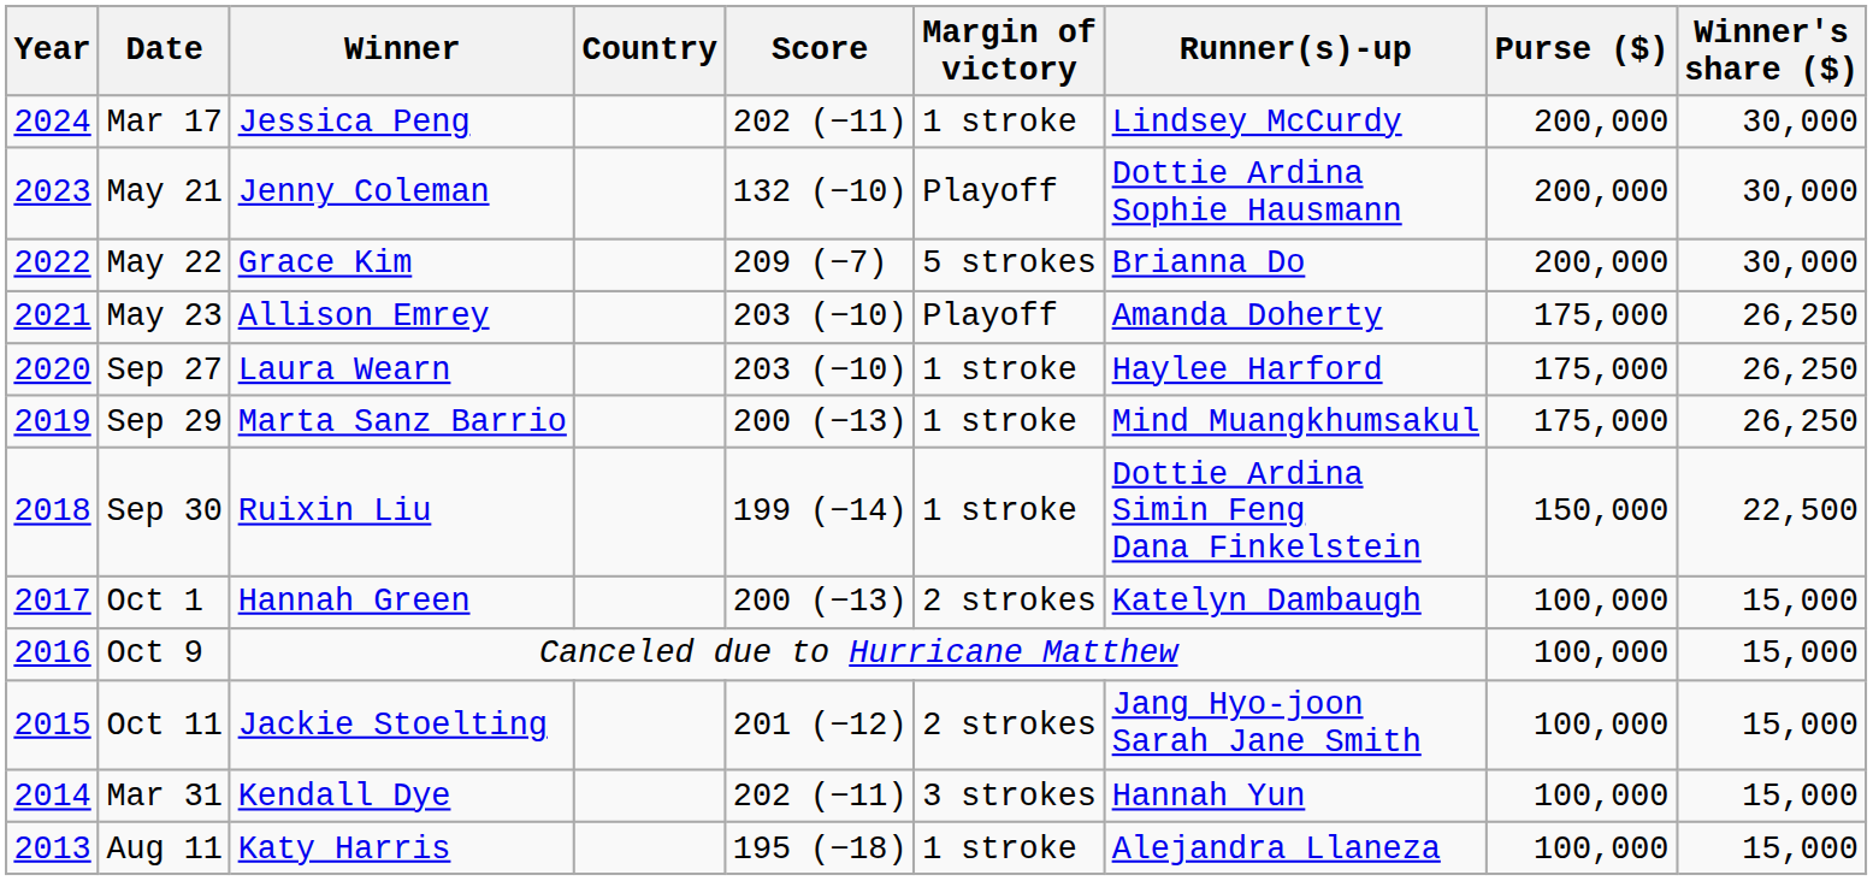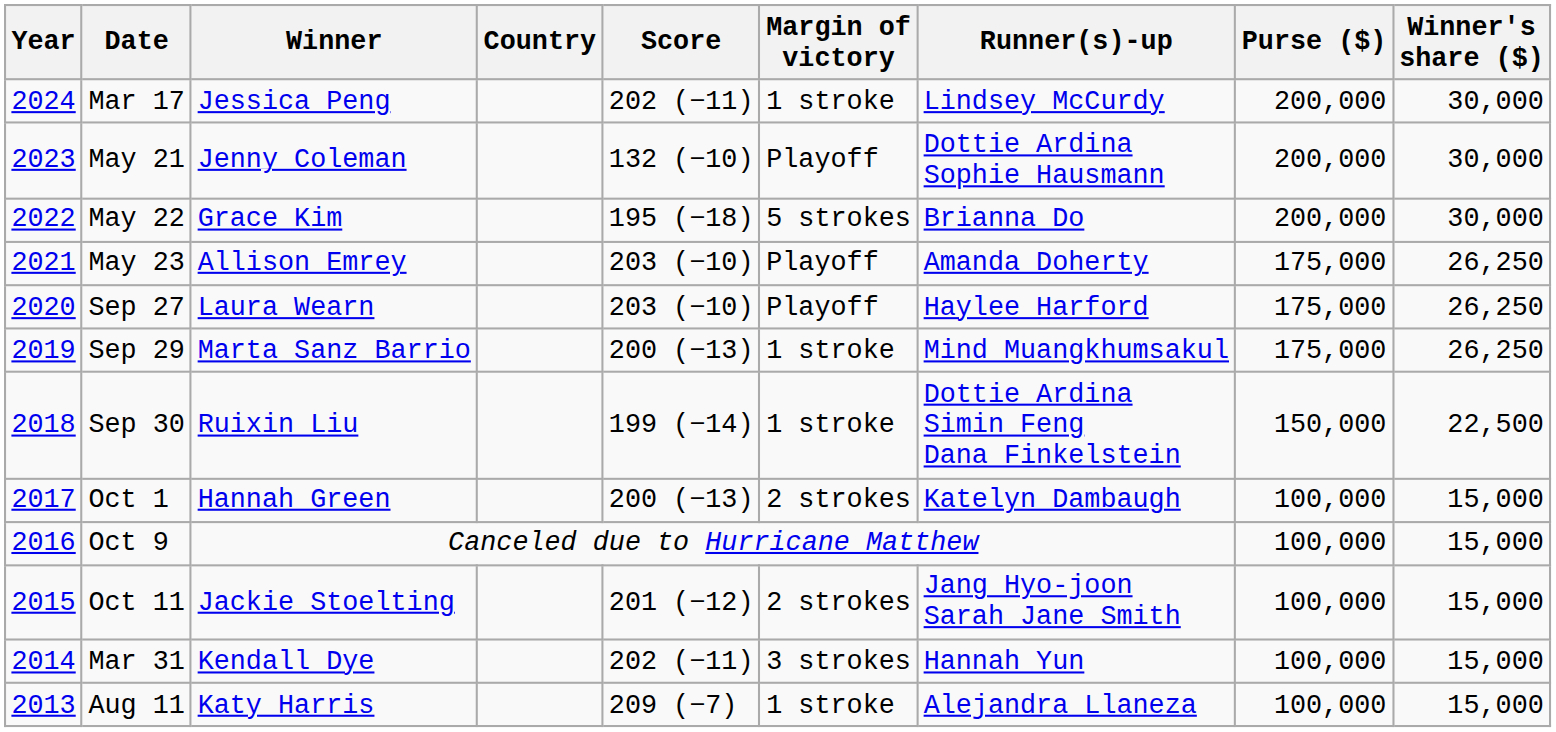 <table class="wikitable">
 <tr>
 <th>Year</th>
 <th>Date</th>
 <th>Winner</th>
 <th>Country</th>
 <th>Score</th>
 <th>Margin of<br>victory</th>
 <th>Runner(s)-up</th>
 <th>Purse ($)</th>
 <th>Winner's<br>share ($)</th>
 </tr>
 <tr>
 <td><a href='#'>2024</a></td>
 <td>Mar 17</td>
 <td><a href='#'>Jessica Peng</a></td>
 <td></td>
 <td>202 (−11)</td>
 <td>1 stroke</td>
 <td> <a href='#'>Lindsey McCurdy</a></td>
 <td align=right>200,000</td>
 <td align=right>30,000</td>
 </tr>
 <tr>
 <td><a href='#'>2023</a></td>
 <td>May 21</td>
 <td><a href='#'>Jenny Coleman</a></td>
 <td></td>
 <td>132 (−10)</td>
 <td>Playoff</td>
 <td> <a href='#'>Dottie Ardina</a><br> <a href='#'>Sophie Hausmann</a></td>
 <td align=right>200,000</td>
 <td align=right>30,000</td>
 </tr>
 <tr>
 <td><a href='#'>2022</a></td>
 <td>May 22</td>
 <td><a href='#'>Grace Kim</a></td>
 <td></td>
-<td>209 (−7)</td>
+<td>195 (−18)</td>
 <td>5 strokes</td>
 <td> <a href='#'>Brianna Do</a></td>
 <td align=right>200,000</td>
 <td align=right>30,000</td>
 </tr>
 <tr>
 <td><a href='#'>2021</a></td>
 <td>May 23</td>
 <td><a href='#'>Allison Emrey</a></td>
 <td></td>
 <td>203 (−10)</td>
 <td>Playoff</td>
 <td> <a href='#'>Amanda Doherty</a></td>
 <td align=right>175,000</td>
 <td align=right>26,250</td>
 </tr>
 <tr>
 <td><a href='#'>2020</a></td>
 <td>Sep 27</td>
 <td><a href='#'>Laura Wearn</a></td>
 <td></td>
 <td>203 (−10)</td>
-<td>1 stroke</td>
+<td>Playoff</td>
 <td> <a href='#'>Haylee Harford</a></td>
 <td align=right>175,000</td>
 <td align=right>26,250</td>
 </tr>
 <tr>
 <td><a href='#'>2019</a></td>
 <td>Sep 29</td>
 <td><a href='#'>Marta Sanz Barrio</a></td>
 <td></td>
 <td>200 (−13)</td>
 <td>1 stroke</td>
 <td> <a href='#'>Mind Muangkhumsakul</a></td>
 <td align=right>175,000</td>
 <td align=right>26,250</td>
 </tr>
 <tr>
 <td><a href='#'>2018</a></td>
 <td>Sep 30</td>
 <td><a href='#'>Ruixin Liu</a></td>
 <td></td>
 <td>199 (−14)</td>
 <td>1 stroke</td>
 <td> <a href='#'>Dottie Ardina</a><br> <a href='#'>Simin Feng</a><br> <a href='#'>Dana Finkelstein</a></td>
 <td align=right>150,000</td>
 <td align=right>22,500</td>
 </tr>
 <tr>
 <td><a href='#'>2017</a></td>
 <td>Oct 1</td>
 <td><a href='#'>Hannah Green</a></td>
 <td></td>
 <td>200 (−13)</td>
 <td>2 strokes</td>
 <td> <a href='#'>Katelyn Dambaugh</a></td>
 <td align=right>100,000</td>
 <td align=right>15,000</td>
 </tr>
 <tr>
 <td><a href='#'>2016</a></td>
 <td>Oct 9</td>
 <td colspan=5 align=center><em>Canceled due to <a href='#'>Hurricane Matthew</a></em></td>
 <td align=right>100,000</td>
 <td align=right>15,000</td>
 </tr>
 <tr>
 <td><a href='#'>2015</a></td>
 <td>Oct 11</td>
 <td><a href='#'>Jackie Stoelting</a></td>
 <td></td>
 <td>201 (−12)</td>
 <td>2 strokes</td>
 <td> <a href='#'>Jang Hyo-joon</a><br> <a href='#'>Sarah Jane Smith</a></td>
 <td align=right>100,000</td>
 <td align=right>15,000</td>
 </tr>
 <tr>
 <td><a href='#'>2014</a></td>
 <td>Mar 31</td>
 <td><a href='#'>Kendall Dye</a></td>
 <td></td>
 <td>202 (−11)</td>
 <td>3 strokes</td>
 <td> <a href='#'>Hannah Yun</a></td>
 <td align=right>100,000</td>
 <td align=right>15,000</td>
 </tr>
 <tr>
 <td><a href='#'>2013</a></td>
 <td>Aug 11</td>
 <td><a href='#'>Katy Harris</a></td>
 <td></td>
-<td>195 (−18)</td>
+<td>209 (−7)</td>
 <td>1 stroke</td>
 <td> <a href='#'>Alejandra Llaneza</a></td>
 <td align=right>100,000</td>
 <td align=right>15,000</td>
 </tr>
 </table>
